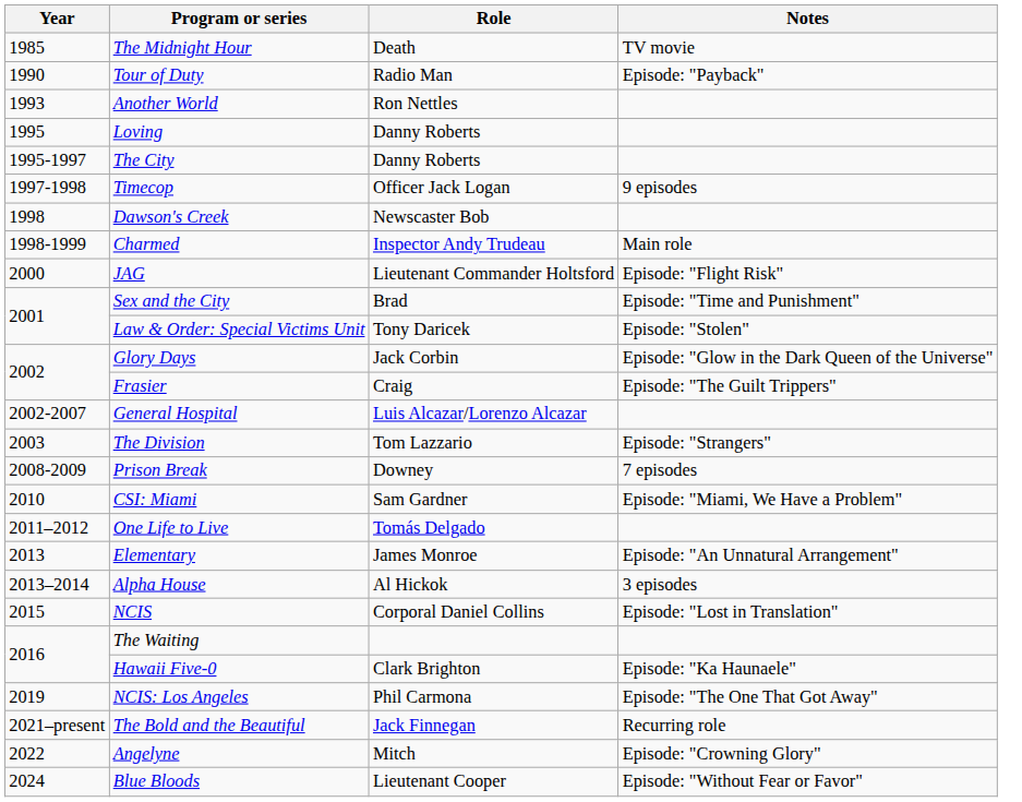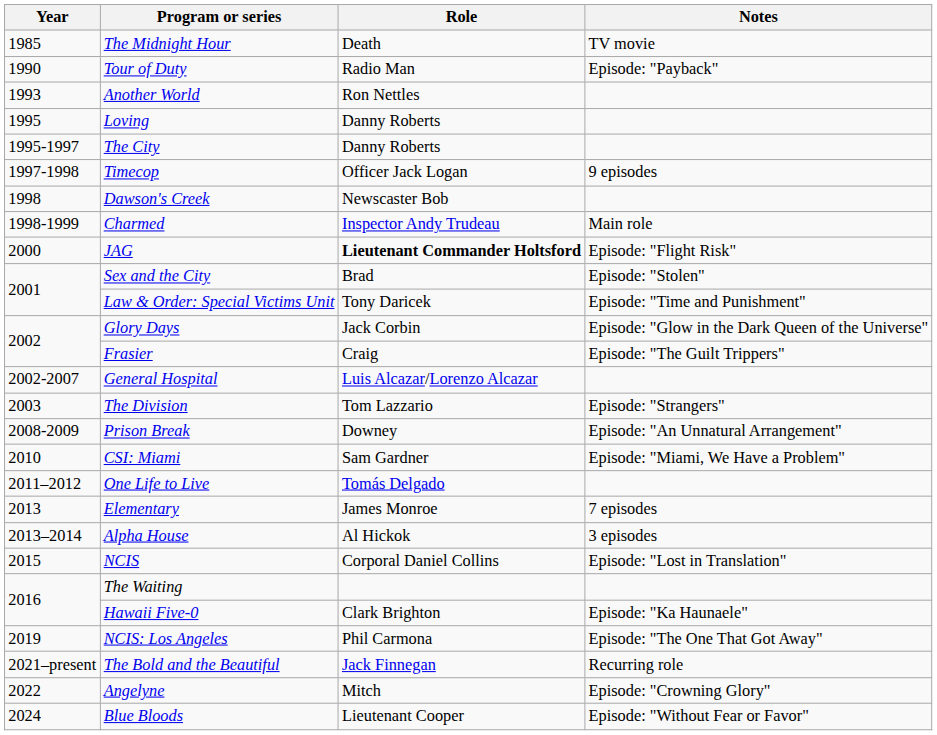 <table class="wikitable">
 <tr>
 <th>Year</th>
 <th>Program or series</th>
 <th>Role</th>
 <th>Notes</th>
 </tr>
 <tr>
 <td>1985</td>
 <td><em><a href='#'>The Midnight Hour</a></em></td>
 <td>Death</td>
 <td>TV movie</td>
 </tr>
 <tr>
 <td>1990</td>
 <td><em><a href='#'>Tour of Duty</a></em></td>
 <td>Radio Man</td>
 <td>Episode: "Payback"</td>
 </tr>
 <tr>
 <td>1993</td>
 <td><em><a href='#'>Another World</a></em></td>
 <td>Ron Nettles</td>
 <td></td>
 </tr>
 <tr>
 <td>1995</td>
 <td><em><a href='#'>Loving</a></em></td>
 <td>Danny Roberts</td>
 <td></td>
 </tr>
 <tr>
 <td>1995-1997</td>
 <td><em><a href='#'>The City</a></em></td>
 <td>Danny Roberts</td>
 <td></td>
 </tr>
 <tr>
 <td>1997-1998</td>
 <td><em><a href='#'>Timecop</a></em></td>
 <td>Officer Jack Logan</td>
 <td>9 episodes</td>
 </tr>
 <tr>
 <td>1998</td>
 <td><em><a href='#'>Dawson's Creek</a></em></td>
 <td>Newscaster Bob</td>
 <td></td>
 </tr>
 <tr>
 <td>1998-1999</td>
 <td><em><a href='#'>Charmed</a></em></td>
 <td><a href='#'>Inspector Andy Trudeau</a></td>
 <td>Main role</td>
 </tr>
 <tr>
 <td>2000</td>
 <td><em><a href='#'>JAG</a></em></td>
-<td>Lieutenant Commander Holtsford</td>
+<td><strong>Lieutenant Commander Holtsford</strong></td>
 <td>Episode: "Flight Risk"</td>
 </tr>
 <tr>
 <td rowspan=2>2001</td>
 <td><em><a href='#'>Sex and the City</a></em></td>
 <td>Brad</td>
-<td>Episode: "Time and Punishment"</td>
+<td>Episode: "Stolen"</td>
 </tr>
 <tr>
 <td><em><a href='#'>Law & Order: Special Victims Unit</a></em></td>
 <td>Tony Daricek</td>
-<td>Episode: "Stolen"</td>
+<td>Episode: "Time and Punishment"</td>
 </tr>
 <tr>
 <td rowspan=2>2002</td>
 <td><em><a href='#'>Glory Days</a></em></td>
 <td>Jack Corbin</td>
 <td>Episode: "Glow in the Dark Queen of the Universe"</td>
 </tr>
 <tr>
 <td><em><a href='#'>Frasier</a></em></td>
 <td>Craig</td>
 <td>Episode: "The Guilt Trippers"</td>
 </tr>
 <tr>
 <td>2002-2007</td>
 <td><em><a href='#'>General Hospital</a></em></td>
 <td><a href='#'>Luis Alcazar</a>/<a href='#'>Lorenzo Alcazar</a></td>
 <td></td>
 </tr>
 <tr>
 <td>2003</td>
 <td><em><a href='#'>The Division</a></em></td>
 <td>Tom Lazzario</td>
 <td>Episode: "Strangers"</td>
 </tr>
 <tr>
 <td>2008-2009</td>
 <td><em><a href='#'>Prison Break</a></em></td>
 <td>Downey</td>
-<td>7 episodes</td>
+<td>Episode: "An Unnatural Arrangement"</td>
 </tr>
 <tr>
 <td>2010</td>
 <td><em><a href='#'>CSI: Miami</a></em></td>
 <td>Sam Gardner</td>
 <td>Episode: "Miami, We Have a Problem"</td>
 </tr>
 <tr>
 <td>2011–2012</td>
 <td><em><a href='#'>One Life to Live</a></em></td>
 <td><a href='#'>Tomás Delgado</a></td>
 <td></td>
 </tr>
 <tr>
 <td>2013</td>
 <td><em><a href='#'>Elementary</a></em></td>
 <td>James Monroe</td>
-<td>Episode: "An Unnatural Arrangement"</td>
+<td>7 episodes</td>
 </tr>
 <tr>
 <td>2013–2014</td>
 <td><em><a href='#'>Alpha House</a></em></td>
 <td>Al Hickok</td>
 <td>3 episodes</td>
 </tr>
 <tr>
 <td>2015</td>
 <td><em><a href='#'>NCIS</a></em></td>
 <td>Corporal Daniel Collins</td>
 <td>Episode: "Lost in Translation"</td>
 </tr>
 <tr>
 <td rowspan=2>2016</td>
 <td><em>The Waiting</em></td>
 <td></td>
 <td></td>
 </tr>
 <tr>
 <td><em><a href='#'>Hawaii Five-0</a></em></td>
 <td>Clark Brighton</td>
 <td>Episode: "Ka Haunaele"</td>
 </tr>
 <tr>
 <td>2019</td>
 <td><em><a href='#'>NCIS: Los Angeles</a></em></td>
 <td>Phil Carmona</td>
 <td>Episode: "The One That Got Away"</td>
 </tr>
 <tr>
 <td>2021–present</td>
 <td><em><a href='#'>The Bold and the Beautiful</a></em></td>
 <td><a href='#'>Jack Finnegan</a></td>
 <td>Recurring role</td>
 </tr>
 <tr>
 <td>2022</td>
 <td><em><a href='#'>Angelyne</a></em></td>
 <td>Mitch</td>
 <td>Episode: "Crowning Glory"</td>
 </tr>
 <tr>
 <td>2024</td>
 <td><em><a href='#'>Blue Bloods</a></em></td>
 <td>Lieutenant Cooper</td>
 <td>Episode: "Without Fear or Favor"</td>
 </tr>
 </table>
